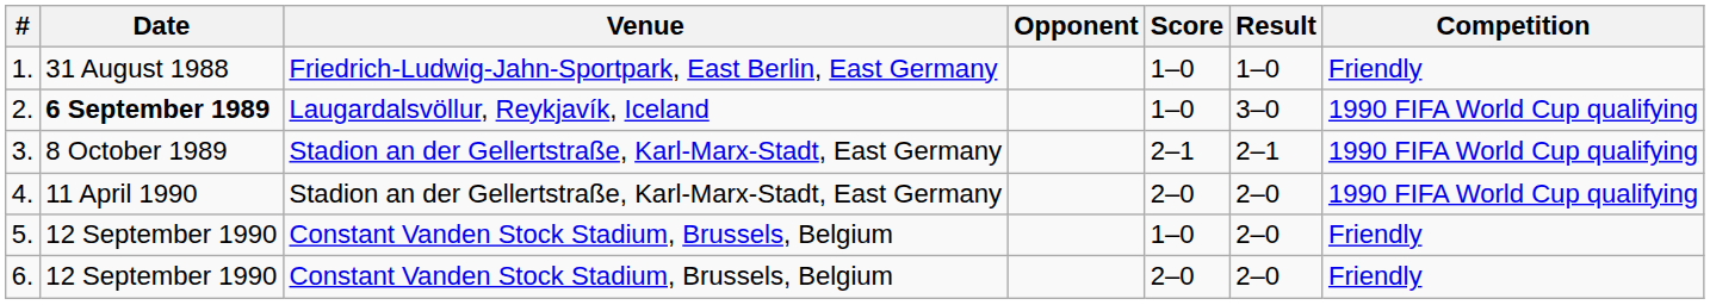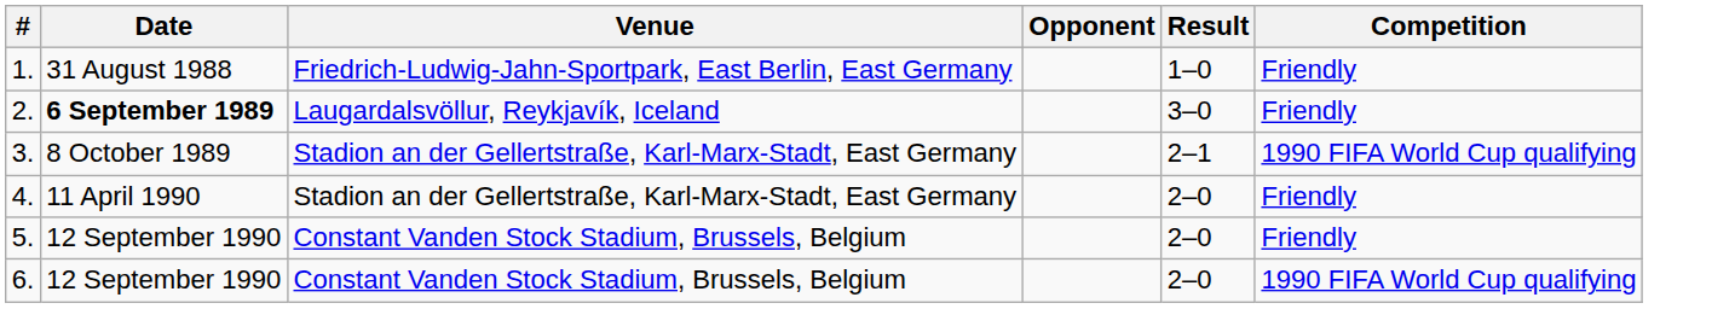 <table class="wikitable" align=center>
 <tr>
 <th>#</th>
 <th>Date</th>
 <th>Venue</th>
 <th>Opponent</th>
-<th>Score</th>
 <th>Result</th>
 <th>Competition</th>
 </tr>
 <tr>
 <td>1.</td>
 <td>31 August 1988</td>
 <td><a href='#'>Friedrich-Ludwig-Jahn-Sportpark</a>, <a href='#'>East Berlin</a>, <a href='#'>East Germany</a></td>
 <td></td>
 <td>1–0</td>
-<td>1–0</td>
 <td><a href='#'>Friendly</a></td>
 </tr>
 <tr>
 <td>2.</td>
 <td><strong>6 September 1989</strong></td>
 <td><a href='#'>Laugardalsvöllur</a>, <a href='#'>Reykjavík</a>, <a href='#'>Iceland</a></td>
 <td></td>
-<td>1–0</td>
 <td>3–0</td>
-<td><a href='#'>1990 FIFA World Cup qualifying</a></td>
+<td><a href='#'>Friendly</a></td>
 </tr>
 <tr>
 <td>3.</td>
 <td>8 October 1989</td>
 <td><a href='#'>Stadion an der Gellertstraße</a>, <a href='#'>Karl-Marx-Stadt</a>, East Germany</td>
 <td></td>
-<td>2–1</td>
 <td>2–1</td>
 <td><a href='#'>1990 FIFA World Cup qualifying</a></td>
 </tr>
 <tr>
 <td>4.</td>
 <td>11 April 1990</td>
 <td>Stadion an der Gellertstraße, Karl-Marx-Stadt, East Germany</td>
 <td></td>
 <td>2–0</td>
-<td>2–0</td>
-<td><a href='#'>1990 FIFA World Cup qualifying</a></td>
+<td><a href='#'>Friendly</a></td>
 </tr>
 <tr>
 <td>5.</td>
 <td>12 September 1990</td>
 <td><a href='#'>Constant Vanden Stock Stadium</a>, <a href='#'>Brussels</a>, Belgium</td>
 <td></td>
-<td>1–0</td>
 <td>2–0</td>
 <td><a href='#'>Friendly</a></td>
 </tr>
 <tr>
 <td>6.</td>
 <td>12 September 1990</td>
 <td><a href='#'>Constant Vanden Stock Stadium</a>, Brussels, Belgium</td>
 <td></td>
 <td>2–0</td>
-<td>2–0</td>
-<td><a href='#'>Friendly</a></td>
+<td><a href='#'>1990 FIFA World Cup qualifying</a></td>
 </tr>
 </table>
